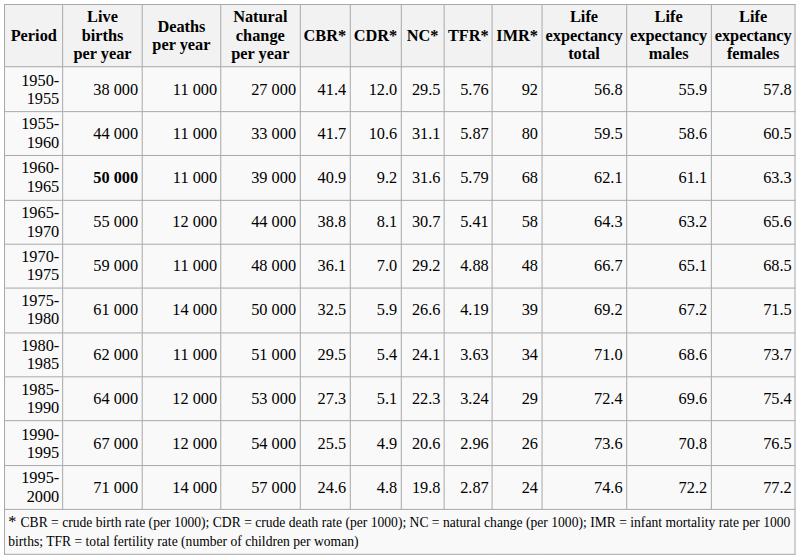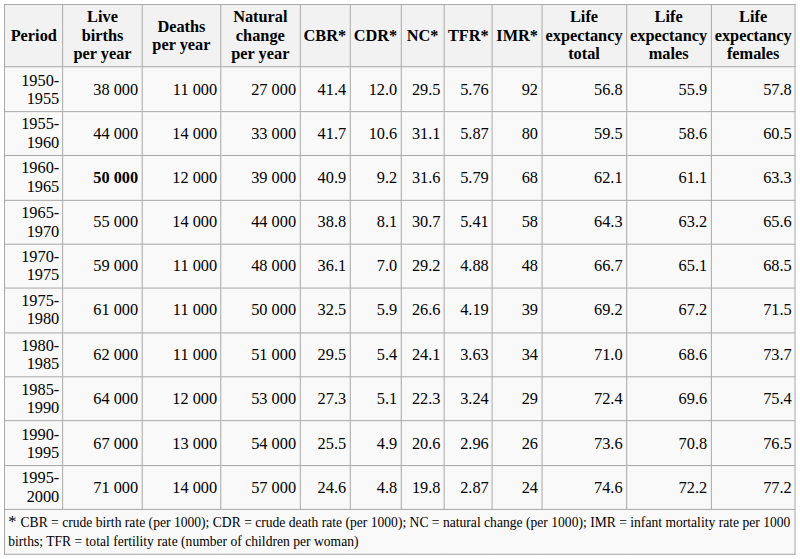 <table class="wikitable" style="text-align: right;">
 <tr>
 <th width="50pt">Period</th>
 <th width="70pt">Live births<br>per year</th>
 <th width="70pt">Deaths<br>per year</th>
 <th width="70pt">Natural change<br>per year</th>
 <th width="35pt">CBR*</th>
 <th width="35pt">CDR*</th>
 <th width="35pt">NC*</th>
 <th width="35pt">TFR*</th>
 <th width="35pt">IMR*</th>
 <th width="50pt">Life expectancy <br>total</th>
 <th width="50pt">Life expectancy <br>males</th>
 <th width="50pt">Life expectancy <br>females</th>
 </tr>
 <tr>
 <td>1950-1955</td>
 <td>38 000</td>
 <td>11 000</td>
 <td>27 000</td>
 <td>41.4</td>
 <td>12.0</td>
 <td>29.5</td>
 <td>5.76</td>
 <td>92</td>
 <td>56.8</td>
 <td>55.9</td>
 <td>57.8</td>
 </tr>
 <tr>
 <td>1955-1960</td>
 <td>44 000</td>
-<td>11 000</td>
+<td>14 000</td>
 <td>33 000</td>
 <td>41.7</td>
 <td>10.6</td>
 <td>31.1</td>
 <td>5.87</td>
 <td>80</td>
 <td>59.5</td>
 <td>58.6</td>
 <td>60.5</td>
 </tr>
 <tr>
 <td>1960-1965</td>
 <td><strong>50 000</strong></td>
-<td>11 000</td>
+<td>12 000</td>
 <td>39 000</td>
 <td>40.9</td>
 <td>9.2</td>
 <td>31.6</td>
 <td>5.79</td>
 <td>68</td>
 <td>62.1</td>
 <td>61.1</td>
 <td>63.3</td>
 </tr>
 <tr>
 <td>1965-1970</td>
 <td>55 000</td>
-<td>12 000</td>
+<td>14 000</td>
 <td>44 000</td>
 <td>38.8</td>
 <td>8.1</td>
 <td>30.7</td>
 <td>5.41</td>
 <td>58</td>
 <td>64.3</td>
 <td>63.2</td>
 <td>65.6</td>
 </tr>
 <tr>
 <td>1970-1975</td>
 <td>59 000</td>
 <td>11 000</td>
 <td>48 000</td>
 <td>36.1</td>
 <td>7.0</td>
 <td>29.2</td>
 <td>4.88</td>
 <td>48</td>
 <td>66.7</td>
 <td>65.1</td>
 <td>68.5</td>
 </tr>
 <tr>
 <td>1975-1980</td>
 <td>61 000</td>
-<td>14 000</td>
+<td>11 000</td>
 <td>50 000</td>
 <td>32.5</td>
 <td>5.9</td>
 <td>26.6</td>
 <td>4.19</td>
 <td>39</td>
 <td>69.2</td>
 <td>67.2</td>
 <td>71.5</td>
 </tr>
 <tr>
 <td>1980-1985</td>
 <td>62 000</td>
 <td>11 000</td>
 <td>51 000</td>
 <td>29.5</td>
 <td>5.4</td>
 <td>24.1</td>
 <td>3.63</td>
 <td>34</td>
 <td>71.0</td>
 <td>68.6</td>
 <td>73.7</td>
 </tr>
 <tr>
 <td>1985-1990</td>
 <td>64 000</td>
 <td>12 000</td>
 <td>53 000</td>
 <td>27.3</td>
 <td>5.1</td>
 <td>22.3</td>
 <td>3.24</td>
 <td>29</td>
 <td>72.4</td>
 <td>69.6</td>
 <td>75.4</td>
 </tr>
 <tr>
 <td>1990-1995</td>
 <td>67 000</td>
-<td>12 000</td>
+<td>13 000</td>
 <td>54 000</td>
 <td>25.5</td>
 <td>4.9</td>
 <td>20.6</td>
 <td>2.96</td>
 <td>26</td>
 <td>73.6</td>
 <td>70.8</td>
 <td>76.5</td>
 </tr>
 <tr>
 <td>1995-2000</td>
 <td>71 000</td>
 <td>14 000</td>
 <td>57 000</td>
 <td>24.6</td>
 <td>4.8</td>
 <td>19.8</td>
 <td>2.87</td>
 <td>24</td>
 <td>74.6</td>
 <td>72.2</td>
 <td>77.2</td>
 </tr>
 <tr>
 <td align="left" colspan="12">* <small> CBR = crude birth rate (per 1000); CDR = crude death rate (per 1000); NC = natural change (per 1000); IMR = infant mortality rate per 1000 births; TFR = total fertility rate (number of children per woman)</small></td>
 </tr>
 </table>
